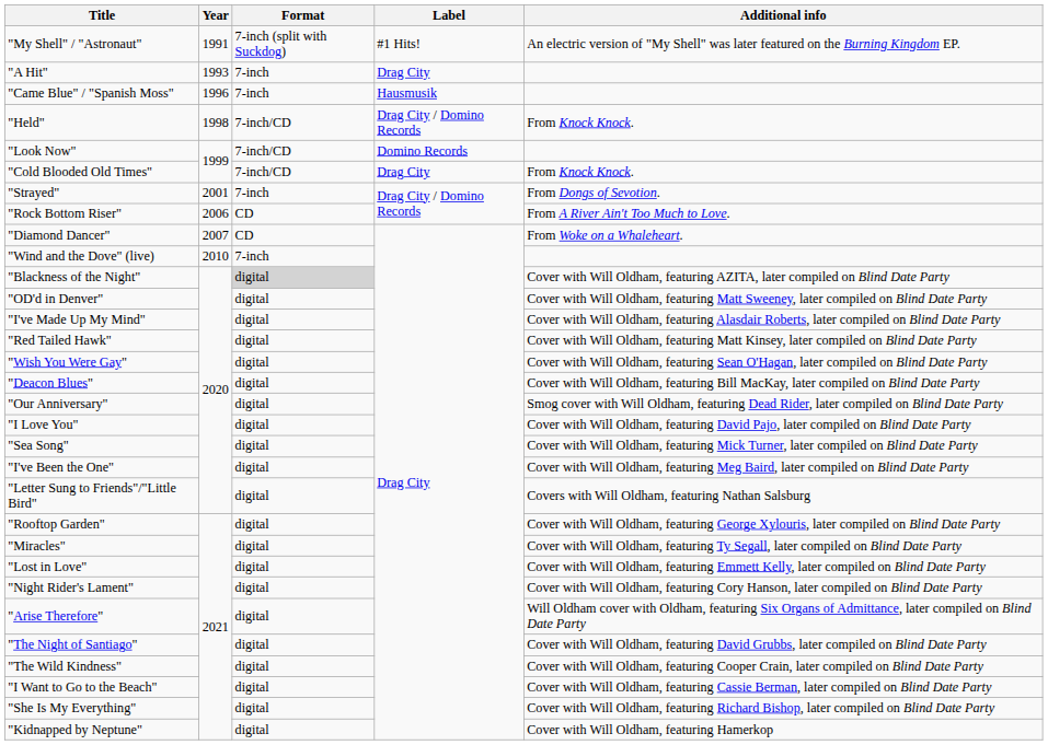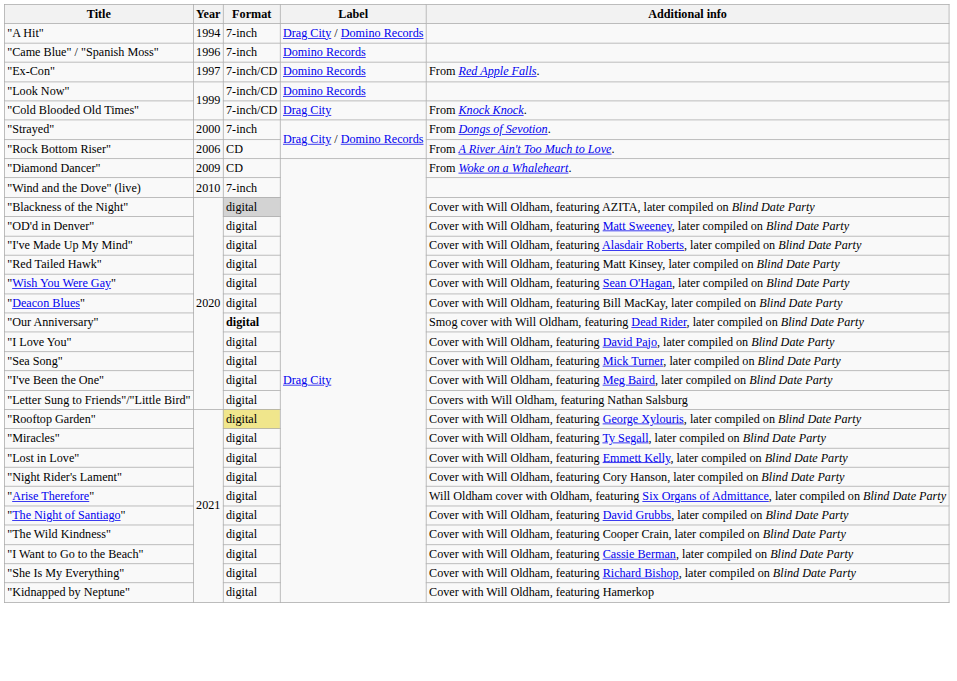 <table class="wikitable">
 <tr>
 <th>Title</th>
 <th>Year</th>
 <th>Format</th>
 <th>Label</th>
 <th>Additional info</th>
 </tr>
 <tr>
-<td>"My Shell" / "Astronaut"</td>
-<td>1991</td>
-<td>7-inch (split with <a href='#'>Suckdog</a>)</td>
-<td>#1 Hits!</td>
-<td>An electric version of "My Shell" was later featured on the <em><a href='#'>Burning Kingdom</a></em> EP.</td>
-</tr>
-<tr>
 <td>"A Hit"</td>
-<td>1993</td>
+<td>1994</td>
 <td>7-inch</td>
-<td><a href='#'>Drag City</a></td>
+<td><a href='#'>Drag City</a> / <a href='#'>Domino Records</a></td>
 <td></td>
 </tr>
 <tr>
 <td>"Came Blue" / "Spanish Moss"</td>
 <td>1996</td>
 <td>7-inch</td>
-<td><a href='#'>Hausmusik</a></td>
+<td><a href='#'>Domino Records</a></td>
 <td></td>
 </tr>
 <tr>
-<td>"Held"</td>
-<td>1998</td>
+<td>"Ex-Con"</td>
+<td>1997</td>
 <td>7-inch/CD</td>
-<td><a href='#'>Drag City</a> / <a href='#'>Domino Records</a></td>
-<td>From <em><a href='#'>Knock Knock</a></em>.</td>
+<td><a href='#'>Domino Records</a></td>
+<td>From <em><a href='#'>Red Apple Falls</a></em>.</td>
 </tr>
 <tr>
 <td>"Look Now"</td>
 <td rowspan="2">1999</td>
 <td>7-inch/CD</td>
 <td><a href='#'>Domino Records</a></td>
 <td></td>
 </tr>
 <tr>
 <td>"Cold Blooded Old Times"</td>
 <td>7-inch/CD</td>
 <td><a href='#'>Drag City</a></td>
 <td>From <em><a href='#'>Knock Knock</a></em>.</td>
 </tr>
 <tr>
 <td>"Strayed"</td>
-<td>2001</td>
+<td>2000</td>
 <td>7-inch</td>
 <td rowspan="2"><a href='#'>Drag City</a> / <a href='#'>Domino Records</a></td>
 <td>From <em><a href='#'>Dongs of Sevotion</a></em>.</td>
 </tr>
 <tr>
 <td>"Rock Bottom Riser"</td>
 <td>2006</td>
 <td>CD</td>
 <td>From <em><a href='#'>A River Ain't Too Much to Love</a></em>.</td>
 </tr>
 <tr>
 <td>"Diamond Dancer"</td>
-<td>2007</td>
+<td>2009</td>
 <td>CD</td>
 <td rowspan="23"><a href='#'>Drag City</a></td>
 <td>From <em><a href='#'>Woke on a Whaleheart</a></em>.</td>
 </tr>
 <tr>
 <td>"Wind and the Dove" (live)</td>
 <td>2010</td>
 <td>7-inch</td>
 <td></td>
 </tr>
 <tr>
 <td>"Blackness of the Night"</td>
 <td rowspan="11">2020</td>
 <td style="background: lightgrey;">digital</td>
 <td>Cover with Will Oldham, featuring AZITA, later compiled on <em>Blind Date Party</em></td>
 </tr>
 <tr>
 <td>"OD'd in Denver"</td>
 <td>digital</td>
 <td>Cover with Will Oldham, featuring <a href='#'>Matt Sweeney</a>, later compiled on <em>Blind Date Party</em></td>
 </tr>
 <tr>
 <td>"I've Made Up My Mind"</td>
 <td>digital</td>
 <td>Cover with Will Oldham, featuring <a href='#'>Alasdair Roberts</a>, later compiled on <em>Blind Date Party</em></td>
 </tr>
 <tr>
 <td>"Red Tailed Hawk"</td>
 <td>digital</td>
 <td>Cover with Will Oldham, featuring Matt Kinsey, later compiled on <em>Blind Date Party</em></td>
 </tr>
 <tr>
 <td>"<a href='#'>Wish You Were Gay</a>"</td>
 <td>digital</td>
 <td>Cover with Will Oldham, featuring <a href='#'>Sean O'Hagan</a>, later compiled on <em>Blind Date Party</em></td>
 </tr>
 <tr>
 <td>"<a href='#'>Deacon Blues</a>"</td>
 <td>digital</td>
 <td>Cover with Will Oldham, featuring Bill MacKay, later compiled on <em>Blind Date Party</em></td>
 </tr>
 <tr>
 <td>"Our Anniversary"</td>
-<td>digital</td>
+<td><strong>digital</strong></td>
 <td>Smog cover with Will Oldham, featuring <a href='#'>Dead Rider</a>, later compiled on <em>Blind Date Party</em></td>
 </tr>
 <tr>
 <td>"I Love You"</td>
 <td>digital</td>
 <td>Cover with Will Oldham, featuring <a href='#'>David Pajo</a>, later compiled on <em>Blind Date Party</em></td>
 </tr>
 <tr>
 <td>"Sea Song"</td>
 <td>digital</td>
 <td>Cover with Will Oldham, featuring <a href='#'>Mick Turner</a>, later compiled on <em>Blind Date Party</em></td>
 </tr>
 <tr>
 <td>"I've Been the One"</td>
 <td>digital</td>
 <td>Cover with Will Oldham, featuring <a href='#'>Meg Baird</a>, later compiled on <em>Blind Date Party</em></td>
 </tr>
 <tr>
 <td>"Letter Sung to Friends"/"Little Bird"</td>
 <td>digital</td>
 <td>Covers with Will Oldham, featuring Nathan Salsburg</td>
 </tr>
 <tr>
 <td>"Rooftop Garden"</td>
 <td rowspan="10">2021</td>
-<td>digital</td>
+<td style="background: khaki;">digital</td>
 <td>Cover with Will Oldham, featuring <a href='#'>George Xylouris</a>, later compiled on <em>Blind Date Party</em></td>
 </tr>
 <tr>
 <td>"Miracles"</td>
 <td>digital</td>
 <td>Cover with Will Oldham, featuring <a href='#'>Ty Segall</a>, later compiled on <em>Blind Date Party</em></td>
 </tr>
 <tr>
 <td>"Lost in Love"</td>
 <td>digital</td>
 <td>Cover with Will Oldham, featuring <a href='#'>Emmett Kelly</a>, later compiled on <em>Blind Date Party</em></td>
 </tr>
 <tr>
 <td>"Night Rider's Lament"</td>
 <td>digital</td>
 <td>Cover with Will Oldham, featuring Cory Hanson, later compiled on <em>Blind Date Party</em></td>
 </tr>
 <tr>
 <td>"<a href='#'>Arise Therefore</a>"</td>
 <td>digital</td>
 <td>Will Oldham cover with Oldham, featuring <a href='#'>Six Organs of Admittance</a>, later compiled on <em>Blind Date Party</em></td>
 </tr>
 <tr>
 <td>"<a href='#'>The Night of Santiago</a>"</td>
 <td>digital</td>
 <td>Cover with Will Oldham, featuring <a href='#'>David Grubbs</a>, later compiled on <em>Blind Date Party</em></td>
 </tr>
 <tr>
 <td>"The Wild Kindness"</td>
 <td>digital</td>
 <td>Cover with Will Oldham, featuring Cooper Crain, later compiled on <em>Blind Date Party</em></td>
 </tr>
 <tr>
 <td>"I Want to Go to the Beach"</td>
 <td>digital</td>
 <td>Cover with Will Oldham, featuring <a href='#'>Cassie Berman</a>, later compiled on <em>Blind Date Party</em></td>
 </tr>
 <tr>
 <td>"She Is My Everything"</td>
 <td>digital</td>
 <td>Cover with Will Oldham, featuring <a href='#'>Richard Bishop</a>, later compiled on <em>Blind Date Party</em></td>
 </tr>
 <tr>
 <td>"Kidnapped by Neptune"</td>
 <td>digital</td>
 <td>Cover with Will Oldham, featuring Hamerkop</td>
 </tr>
 </table>
